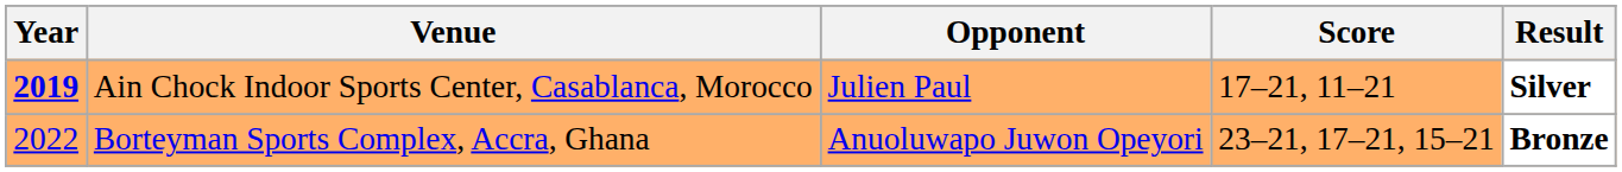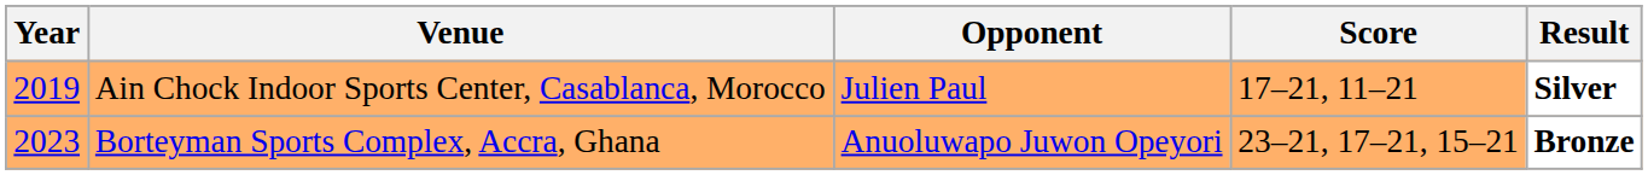 <table class="sortable wikitable" style="font-size: 90%;">
 <tr>
 <th>Year</th>
 <th>Venue</th>
 <th>Opponent</th>
 <th>Score</th>
 <th>Result</th>
 </tr>
 <tr style="background:#FFB069">
-<td align="center"><strong><a href='#'>2019</a></strong></td>
+<td align="center"><a href='#'>2019</a></td>
 <td align="left">Ain Chock Indoor Sports Center, <a href='#'>Casablanca</a>, Morocco</td>
 <td align="left"> <a href='#'>Julien Paul</a></td>
 <td align="left">17–21, 11–21</td>
 <td style="text-align:left; background:white"> <strong>Silver</strong></td>
 </tr>
 <tr style="background:#FFB069">
-<td align="center"><a href='#'>2022</a></td>
+<td align="center"><a href='#'>2023</a></td>
 <td align="left"><a href='#'>Borteyman Sports Complex</a>, <a href='#'>Accra</a>, Ghana</td>
 <td align="left"> <a href='#'>Anuoluwapo Juwon Opeyori</a></td>
 <td align="left">23–21, 17–21, 15–21</td>
 <td style="text-align:left; background:white"> <strong>Bronze</strong></td>
 </tr>
 </table>
